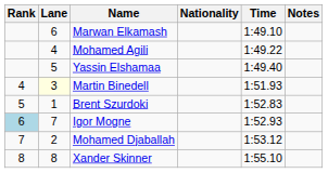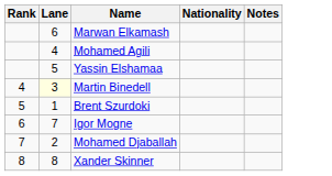 <table class="wikitable sortable" style="text-align:center">
 <tr>
 <th>Rank</th>
 <th>Lane</th>
 <th>Name</th>
 <th>Nationality</th>
-<th>Time</th>
 <th>Notes</th>
 </tr>
 <tr>
 <td></td>
 <td>6</td>
 <td align=left><a href='#'>Marwan Elkamash</a></td>
 <td align=left></td>
-<td>1:49.10</td>
 <td></td>
 </tr>
 <tr>
 <td></td>
 <td>4</td>
 <td align=left><a href='#'>Mohamed Agili</a></td>
 <td align=left></td>
-<td>1:49.22</td>
 <td></td>
 </tr>
 <tr>
 <td></td>
 <td>5</td>
 <td align=left><a href='#'>Yassin Elshamaa</a></td>
 <td align=left></td>
-<td>1:49.40</td>
 <td></td>
 </tr>
 <tr>
 <td>4</td>
 <td style="background: lightyellow;">3</td>
 <td align=left><a href='#'>Martin Binedell</a></td>
 <td align=left></td>
-<td>1:51.93</td>
 <td></td>
 </tr>
 <tr>
 <td>5</td>
 <td>1</td>
 <td align=left><a href='#'>Brent Szurdoki</a></td>
 <td align=left></td>
-<td>1:52.83</td>
 <td></td>
 </tr>
 <tr>
-<td style="background: lightblue;">6</td>
+<td>6</td>
 <td>7</td>
 <td align=left><a href='#'>Igor Mogne</a></td>
 <td align=left></td>
-<td>1:52.93</td>
 <td></td>
 </tr>
 <tr>
 <td>7</td>
 <td>2</td>
 <td align=left><a href='#'>Mohamed Djaballah</a></td>
 <td align=left></td>
-<td>1:53.12</td>
 <td></td>
 </tr>
 <tr>
 <td>8</td>
 <td>8</td>
 <td align=left><a href='#'>Xander Skinner</a></td>
 <td align=left></td>
-<td>1:55.10</td>
 <td></td>
 </tr>
 </table>
